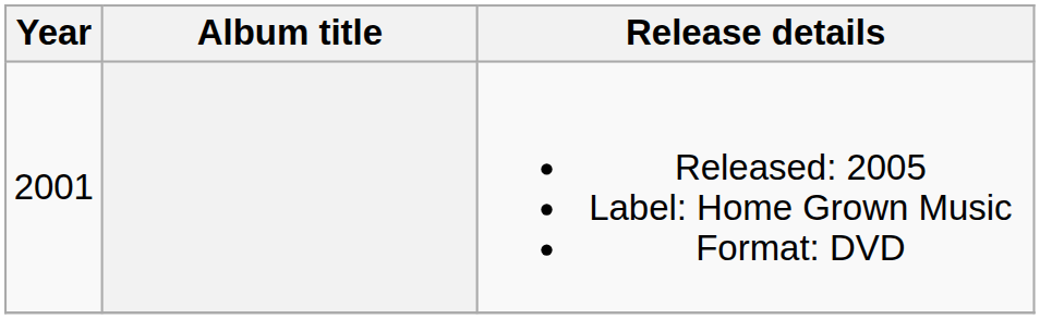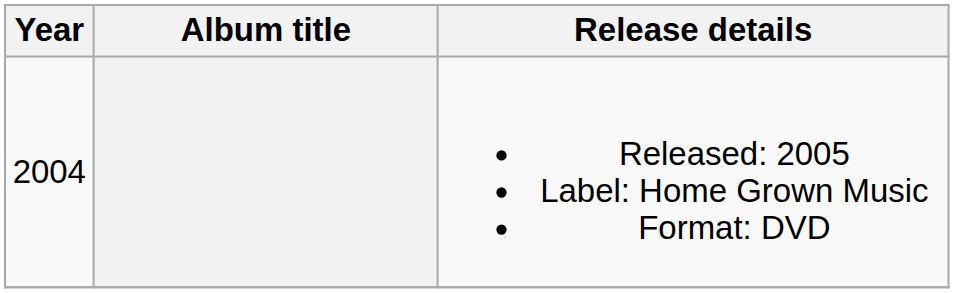 <table class="wikitable plainrowheaders" style="text-align:center;">
 <tr>
 <th>Year</th>
 <th scope="col" rowspan="1" style="width:10em;">Album title</th>
 <th scope="col" rowspan="1" style="width:15em;">Release details</th>
 </tr>
 <tr>
-<td>2001</td>
+<td>2004</td>
 <th></th>
 <td><br><ul><li>Released:  2005</li><li>Label: Home Grown Music</li><li>Format: DVD</li></ul></td>
 </tr>
 <tr>
 </tr>
 </table>
